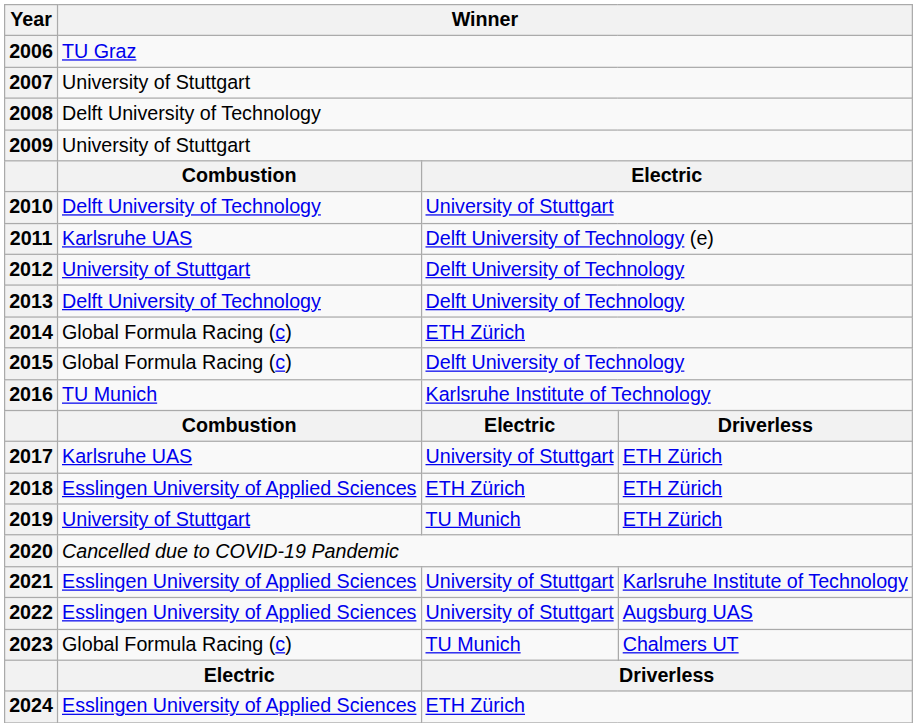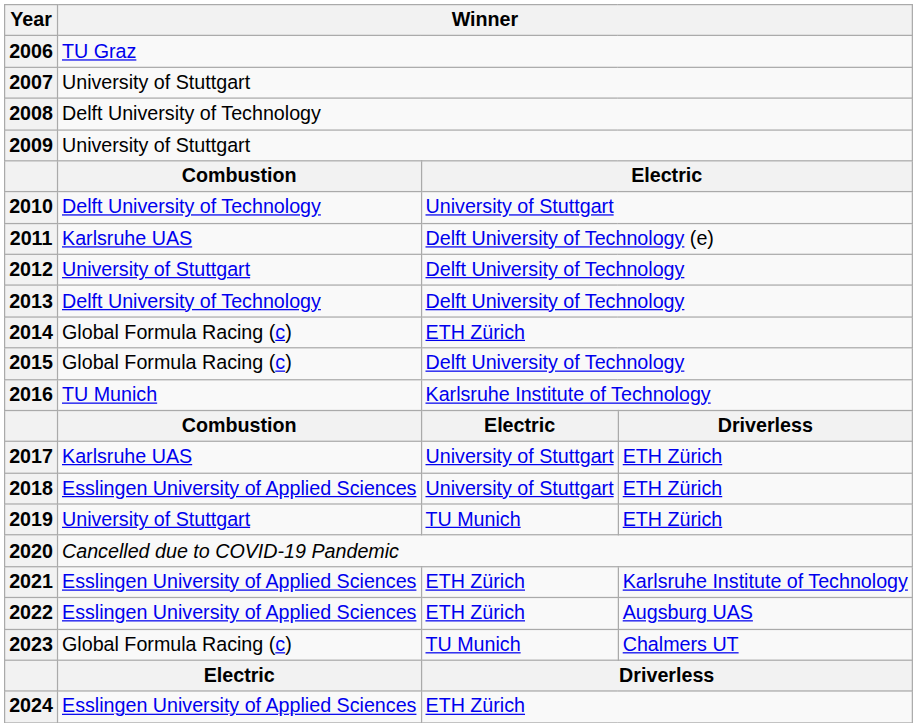 <table class="wikitable">
 <tr>
 <th>Year</th>
 <th colspan="3">Winner</th>
 </tr>
 <tr>
 <th>2006</th>
 <td colspan="3"> <a href='#'>TU Graz</a></td>
 </tr>
 <tr>
 <th>2007</th>
 <td colspan="3"> University of Stuttgart</td>
 </tr>
 <tr>
 <th>2008</th>
 <td colspan="3"> Delft University of Technology</td>
 </tr>
 <tr>
 <th>2009</th>
 <td colspan="3"> University of Stuttgart</td>
 </tr>
 <tr>
 <th></th>
 <th>Combustion</th>
 <th colspan="2">Electric</th>
 </tr>
 <tr>
 <th>2010</th>
 <td> <a href='#'>Delft University of Technology</a></td>
 <td colspan="2"> <a href='#'>University of Stuttgart</a></td>
 </tr>
 <tr>
 <th>2011</th>
 <td> <a href='#'>Karlsruhe UAS</a></td>
 <td colspan="2"> <a href='#'>Delft University of Technology</a> (e)</td>
 </tr>
 <tr>
 <th>2012</th>
 <td> <a href='#'>University of Stuttgart</a></td>
 <td colspan="2"> <a href='#'>Delft University of Technology</a></td>
 </tr>
 <tr>
 <th>2013</th>
 <td> <a href='#'>Delft University of Technology</a></td>
 <td colspan="2"> <a href='#'>Delft University of Technology</a></td>
 </tr>
 <tr>
 <th>2014</th>
 <td> Global Formula Racing (<a href='#'>c</a>)</td>
 <td colspan="2"> <a href='#'>ETH Zürich</a></td>
 </tr>
 <tr>
 <th>2015</th>
 <td> Global Formula Racing (<a href='#'>c</a>)</td>
 <td colspan="2"> <a href='#'>Delft University of Technology</a></td>
 </tr>
 <tr>
 <th>2016</th>
 <td> <a href='#'>TU Munich</a></td>
 <td colspan="2"> <a href='#'>Karlsruhe Institute of Technology</a></td>
 </tr>
 <tr>
 <th></th>
 <th>Combustion</th>
 <th>Electric</th>
 <th>Driverless</th>
 </tr>
 <tr>
 <th>2017</th>
 <td> <a href='#'>Karlsruhe UAS</a></td>
 <td> <a href='#'>University of Stuttgart</a></td>
 <td> <a href='#'>ETH Zürich</a></td>
 </tr>
 <tr>
 <th>2018</th>
 <td> <a href='#'>Esslingen University of Applied Sciences</a></td>
-<td> <a href='#'>ETH Zürich</a></td>
+<td> <a href='#'>University of Stuttgart</a></td>
 <td> <a href='#'>ETH Zürich</a></td>
 </tr>
 <tr>
 <th>2019</th>
 <td> <a href='#'>University of Stuttgart</a></td>
 <td> <a href='#'>TU Munich</a></td>
 <td> <a href='#'>ETH Zürich</a></td>
 </tr>
 <tr>
 <th>2020</th>
 <td colspan="3"><em>Cancelled due to COVID-19 Pandemic</em></td>
 </tr>
 <tr>
 <th>2021</th>
 <td> <a href='#'>Esslingen University of Applied Sciences</a></td>
-<td> <a href='#'>University of Stuttgart</a></td>
+<td> <a href='#'>ETH Zürich</a></td>
 <td> <a href='#'>Karlsruhe Institute of Technology</a></td>
 </tr>
 <tr>
 <th>2022</th>
 <td> <a href='#'>Esslingen University of Applied Sciences</a></td>
-<td> <a href='#'>University of Stuttgart</a></td>
+<td> <a href='#'>ETH Zürich</a></td>
 <td> <a href='#'>Augsburg UAS</a></td>
 </tr>
 <tr>
 <th>2023</th>
 <td> Global Formula Racing (<a href='#'>c</a>)</td>
 <td> <a href='#'>TU Munich</a></td>
 <td> <a href='#'>Chalmers UT</a></td>
 </tr>
 <tr>
 <th></th>
 <th>Electric</th>
 <th colspan="2">Driverless</th>
 </tr>
 <tr>
 <th>2024</th>
 <td> <a href='#'>Esslingen University of Applied Sciences</a></td>
 <td colspan="2"> <a href='#'>ETH Zürich</a></td>
 </tr>
 </table>
